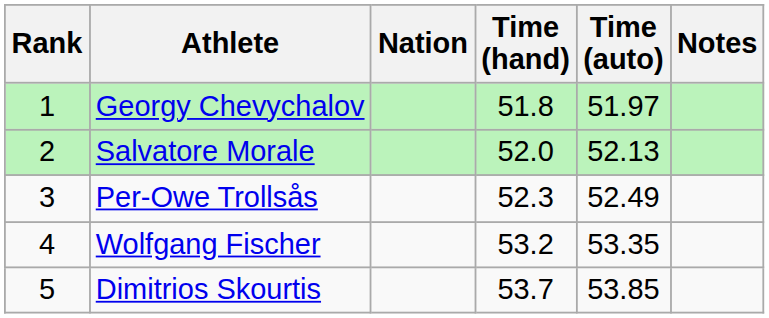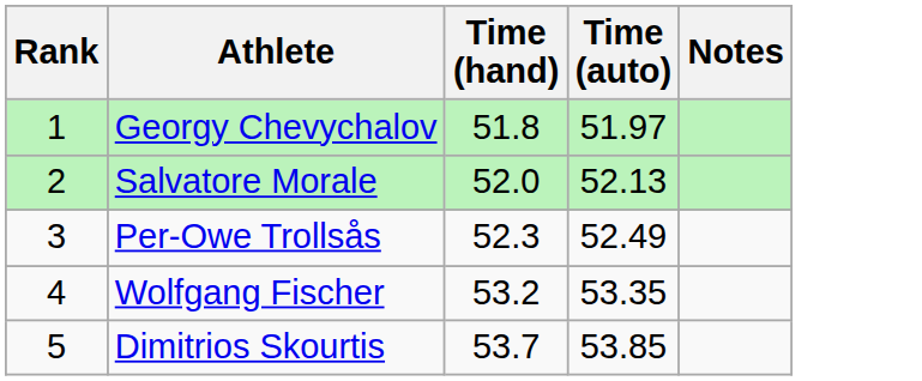 <table class="wikitable sortable" style="text-align:center">
 <tr>
 <th>Rank</th>
 <th>Athlete</th>
-<th>Nation</th>
 <th>Time<br>(hand)</th>
 <th>Time<br>(auto)</th>
 <th>Notes</th>
 </tr>
 <tr bgcolor=bbf3bb>
 <td>1</td>
 <td align=left><a href='#'>Georgy Chevychalov</a></td>
-<td align=left></td>
 <td>51.8</td>
 <td>51.97</td>
 <td></td>
 </tr>
 <tr bgcolor=bbf3bb>
 <td>2</td>
 <td align=left><a href='#'>Salvatore Morale</a></td>
-<td align=left></td>
 <td>52.0</td>
 <td>52.13</td>
 <td></td>
 </tr>
 <tr>
 <td>3</td>
 <td align=left><a href='#'>Per-Owe Trollsås</a></td>
-<td align=left></td>
 <td>52.3</td>
 <td>52.49</td>
 <td></td>
 </tr>
 <tr>
 <td>4</td>
 <td align=left><a href='#'>Wolfgang Fischer</a></td>
-<td align=left></td>
 <td>53.2</td>
 <td>53.35</td>
 <td></td>
 </tr>
 <tr>
 <td>5</td>
 <td align=left><a href='#'>Dimitrios Skourtis</a></td>
-<td align=left></td>
 <td>53.7</td>
 <td>53.85</td>
 <td></td>
 </tr>
 </table>
